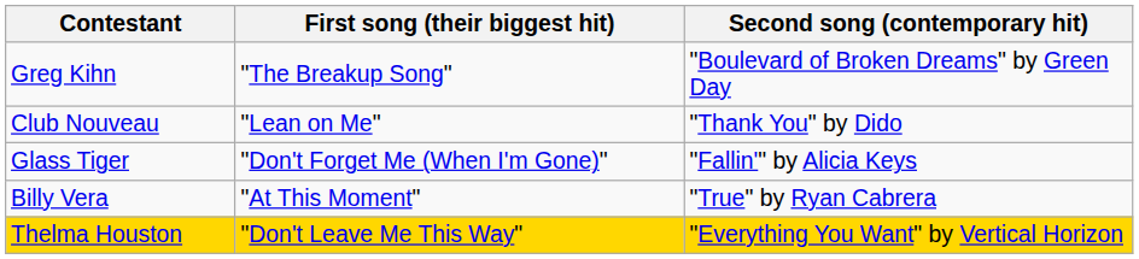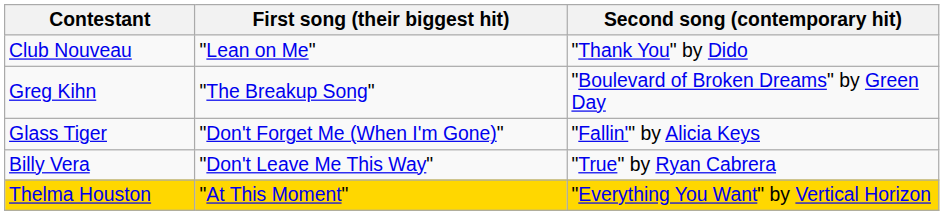 <table class="wikitable">
 <tr>
 <th style="width:150px;">Contestant</th>
 <th style="width:300px;">First song (their biggest hit)</th>
 <th style="width:300px;">Second song (contemporary hit)</th>
 </tr>
 <tr>
+<td><a href='#'>Club Nouveau</a></td>
+<td>"<a href='#'>Lean on Me</a>"</td>
+<td>"<a href='#'>Thank You</a>" by <a href='#'>Dido</a></td>
+</tr>
+<tr>
 <td><a href='#'>Greg Kihn</a></td>
 <td>"<a href='#'>The Breakup Song</a>"</td>
 <td>"<a href='#'>Boulevard of Broken Dreams</a>" by <a href='#'>Green Day</a></td>
-</tr>
-<tr>
-<td><a href='#'>Club Nouveau</a></td>
-<td>"<a href='#'>Lean on Me</a>"</td>
-<td>"<a href='#'>Thank You</a>" by <a href='#'>Dido</a></td>
 </tr>
 <tr>
 <td><a href='#'>Glass Tiger</a></td>
 <td>"<a href='#'>Don't Forget Me (When I'm Gone)</a>"</td>
 <td>"<a href='#'>Fallin'</a>" by <a href='#'>Alicia Keys</a></td>
 </tr>
 <tr>
 <td><a href='#'>Billy Vera</a></td>
-<td>"<a href='#'>At This Moment</a>"</td>
+<td>"<a href='#'>Don't Leave Me This Way</a>"</td>
 <td>"<a href='#'>True</a>" by <a href='#'>Ryan Cabrera</a></td>
 </tr>
 <tr style="background:gold;">
 <td><a href='#'>Thelma Houston</a></td>
-<td>"<a href='#'>Don't Leave Me This Way</a>"</td>
+<td>"<a href='#'>At This Moment</a>"</td>
 <td>"<a href='#'>Everything You Want</a>" by <a href='#'>Vertical Horizon</a></td>
 </tr>
 </table>
